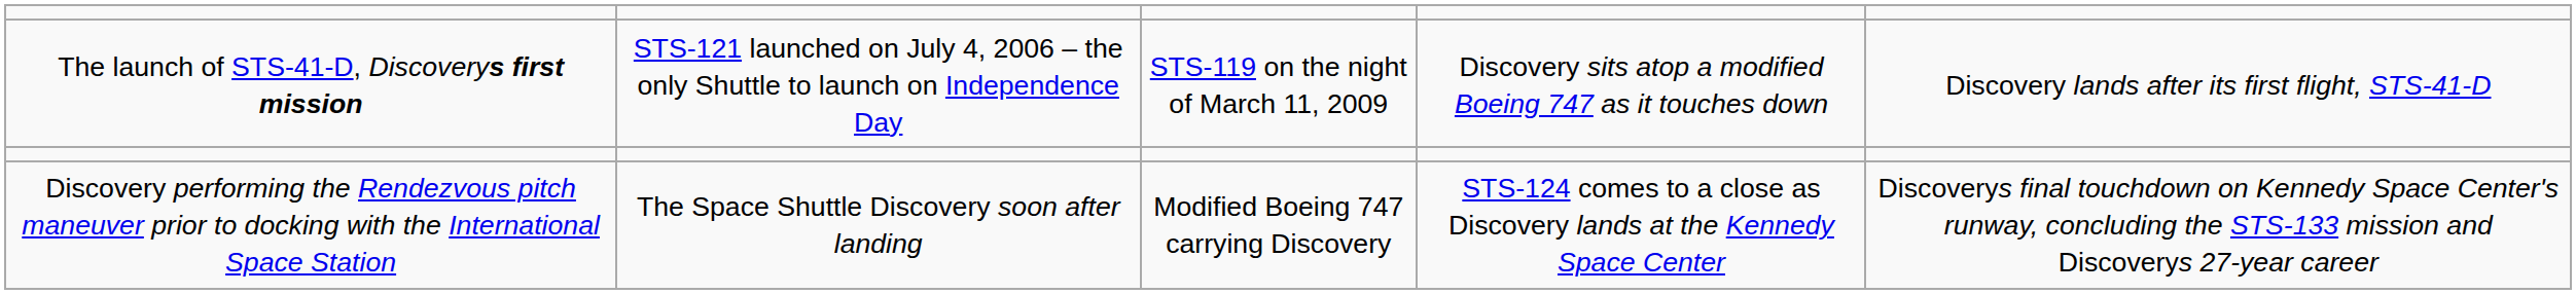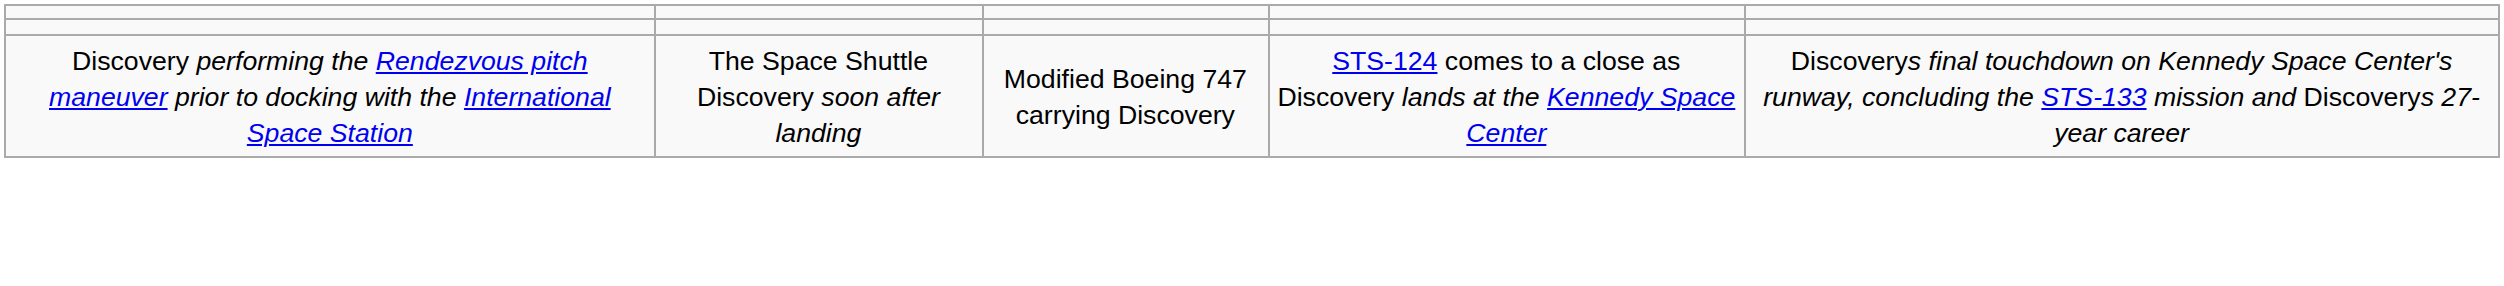 <table class="wikitable" style="text-align:center">
 <tr>
 <td></td>
 <td></td>
 <td></td>
 <td></td>
 <td></td>
-</tr>
-<tr>
-<td><small>The launch of <a href='#'>STS-41-D</a>, <em>Discovery<strong>s first mission</small></td>
-<td><small><a href='#'>STS-121</a> launched on July 4, 2006 – the only Shuttle to launch on <a href='#'>Independence Day</a></small></td>
-<td><small><a href='#'>STS-119</a> on the night of March 11, 2009</small></td>
-<td><small></em>Discovery<em> sits atop a modified <a href='#'>Boeing 747</a> as it touches down</small></td>
-<td><small></em>Discovery<em> lands after its first flight, <a href='#'>STS-41-D</a></small></td>
 </tr>
 <tr>
 <td></td>
 <td></td>
 <td></td>
 <td></td>
 <td></td>
 </tr>
 <tr>
 <td><small></em>Discovery<em> performing the <a href='#'>Rendezvous pitch maneuver</a> prior to docking with the <a href='#'>International Space Station</a></small></td>
 <td><small>The Space Shuttle </em>Discovery<em> soon after landing</small></td>
 <td><small>Modified Boeing 747 carrying </em>Discovery<em></small></td>
 <td><small><a href='#'>STS-124</a> comes to a close as </em>Discovery<em> lands at the <a href='#'>Kennedy Space Center</a></small></td>
 <td><small></em>Discovery<em>s final touchdown on Kennedy Space Center's runway, concluding the <a href='#'>STS-133</a> mission and </em>Discovery<em>s 27-year career</small></td>
 </tr>
 </table>
